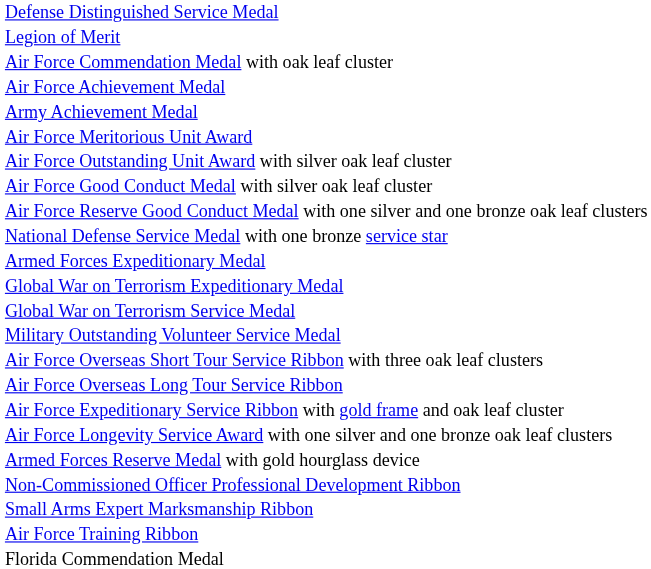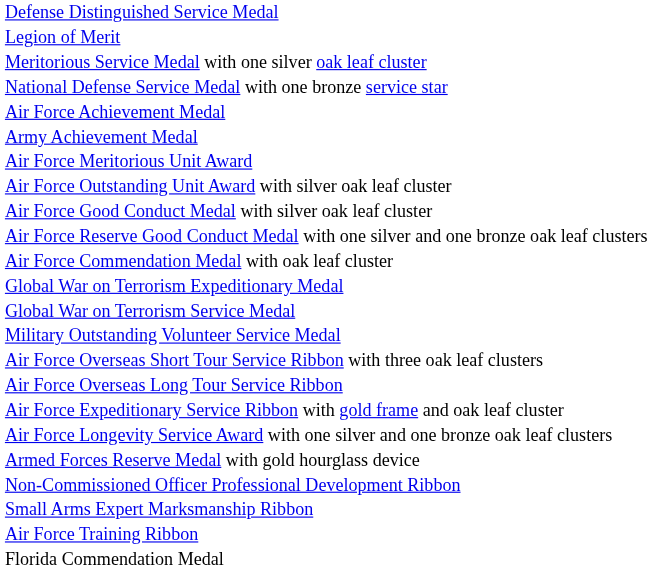 <table>
 <tr>
 <td></td>
 <td><a href='#'>Defense Distinguished Service Medal</a></td>
 </tr>
 <tr>
 <td></td>
 <td><a href='#'>Legion of Merit</a></td>
 </tr>
 <tr>
 <td></td>
-<td><a href='#'>Air Force Commendation Medal</a> with oak leaf cluster</td>
+<td><a href='#'>Meritorious Service Medal</a> with one silver <a href='#'>oak leaf cluster</a></td>
+</tr>
+<tr>
+<td></td>
+<td><a href='#'>National Defense Service Medal</a> with one bronze <a href='#'>service star</a></td>
 </tr>
 <tr>
 <td></td>
 <td><a href='#'>Air Force Achievement Medal</a></td>
 </tr>
 <tr>
 <td></td>
 <td><a href='#'>Army Achievement Medal</a></td>
 </tr>
 <tr>
 <td></td>
 <td><a href='#'>Air Force Meritorious Unit Award</a></td>
 </tr>
 <tr>
 <td></td>
 <td><a href='#'>Air Force Outstanding Unit Award</a> with silver oak leaf cluster</td>
 </tr>
 <tr>
 <td></td>
 <td><a href='#'>Air Force Good Conduct Medal</a> with silver oak leaf cluster</td>
 </tr>
 <tr>
 <td><span></span><span></span></td>
 <td><a href='#'>Air Force Reserve Good Conduct Medal</a> with one silver and one bronze oak leaf clusters</td>
 </tr>
 <tr>
 <td></td>
-<td><a href='#'>National Defense Service Medal</a> with one bronze <a href='#'>service star</a></td>
-</tr>
-<tr>
-<td></td>
-<td><a href='#'>Armed Forces Expeditionary Medal</a></td>
+<td><a href='#'>Air Force Commendation Medal</a> with oak leaf cluster</td>
 </tr>
 <tr>
 <td></td>
 <td><a href='#'>Global War on Terrorism Expeditionary Medal</a></td>
 </tr>
 <tr>
 <td></td>
 <td><a href='#'>Global War on Terrorism Service Medal</a></td>
 </tr>
 <tr>
 <td></td>
 <td><a href='#'>Military Outstanding Volunteer Service Medal</a></td>
 </tr>
 <tr>
 <td><span></span><span></span><span></span></td>
 <td><a href='#'>Air Force Overseas Short Tour Service Ribbon</a> with three oak leaf clusters</td>
 </tr>
 <tr>
 <td></td>
 <td><a href='#'>Air Force Overseas Long Tour Service Ribbon</a></td>
 </tr>
 <tr>
 <td></td>
 <td><a href='#'>Air Force Expeditionary Service Ribbon</a> with <a href='#'>gold frame</a> and oak leaf cluster</td>
 </tr>
 <tr>
 <td><span></span><span></span></td>
 <td><a href='#'>Air Force Longevity Service Award</a> with one silver and one bronze oak leaf clusters</td>
 </tr>
 <tr>
 <td><span></span></td>
 <td><a href='#'>Armed Forces Reserve Medal</a> with gold hourglass device</td>
 </tr>
 <tr>
 <td></td>
 <td><a href='#'>Non-Commissioned Officer Professional Development Ribbon</a></td>
 </tr>
 <tr>
 <td></td>
 <td><a href='#'>Small Arms Expert Marksmanship Ribbon</a></td>
 </tr>
 <tr>
 <td></td>
 <td><a href='#'>Air Force Training Ribbon</a></td>
 </tr>
 <tr>
 <td></td>
 <td>Florida Commendation Medal</td>
 </tr>
 </table>
